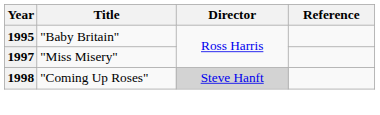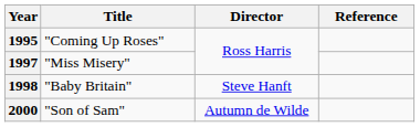 <table class="wikitable plainrowheaders" style="text-align:left; ">
 <tr>
 <th scope="col" style="width:2em; ">Year</th>
 <th scope="col" style="width:10em; ">Title</th>
 <th scope="col" style="width:8em; ">Director</th>
 <th scope="col" style="width:6em; ">Reference</th>
 </tr>
 <tr>
 <th scope="row">1995</th>
-<td>"Baby Britain"</td>
+<td>"Coming Up Roses"</td>
 <td rowspan="2" style="text-align: center; "><a href='#'>Ross Harris</a></td>
 <td style="text-align: center; "></td>
 </tr>
 <tr>
 <th scope="row">1997</th>
 <td>"Miss Misery"</td>
 <td style="text-align: center; "></td>
 </tr>
 <tr>
 <th scope="row">1998</th>
-<td>"Coming Up Roses"</td>
-<td style="background: lightgrey; text-align: center; "><a href='#'>Steve Hanft</a></td>
+<td>"Baby Britain"</td>
+<td style="text-align: center; "><a href='#'>Steve Hanft</a></td>
+<td style="text-align: center; "></td>
+</tr>
+<tr>
+<th scope="row">2000</th>
+<td>"Son of Sam"</td>
+<td style="text-align: center; "><a href='#'>Autumn de Wilde</a></td>
 <td style="text-align: center; "></td>
 </tr>
 </table>
